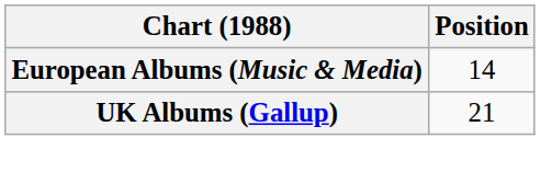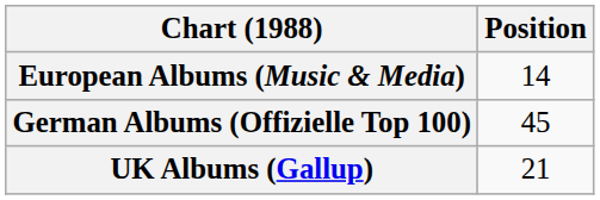 <table class="wikitable sortable plainrowheaders" style="text-align:center">
 <tr>
 <th scope="col">Chart (1988)</th>
 <th scope="col">Position</th>
 </tr>
 <tr>
 <th scope="row">European Albums (<em>Music & Media</em>)</th>
 <td>14</td>
 </tr>
 <tr>
+<th scope="row">German Albums (Offizielle Top 100)</th>
+<td>45</td>
+</tr>
+<tr>
 <th scope="row">UK Albums (<a href='#'>Gallup</a>)</th>
 <td>21</td>
 </tr>
 </table>
